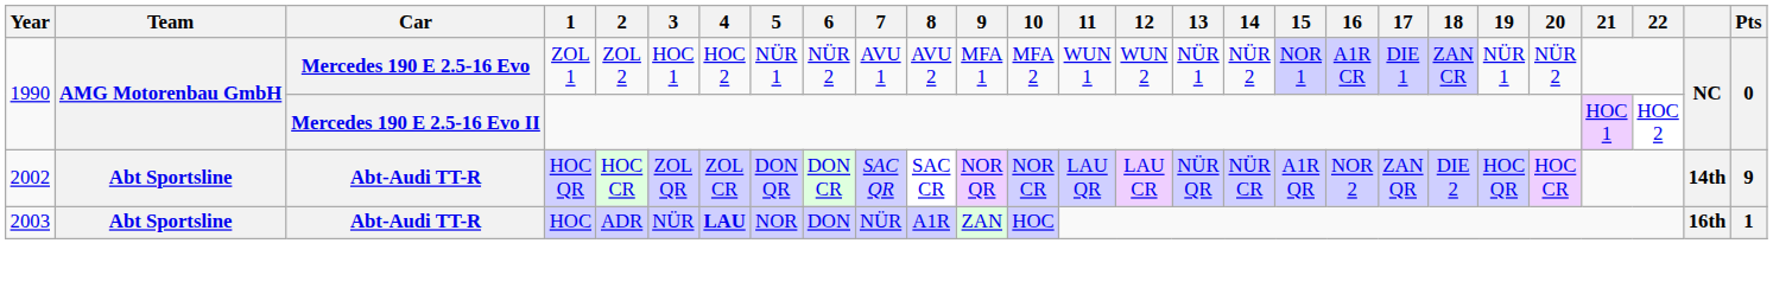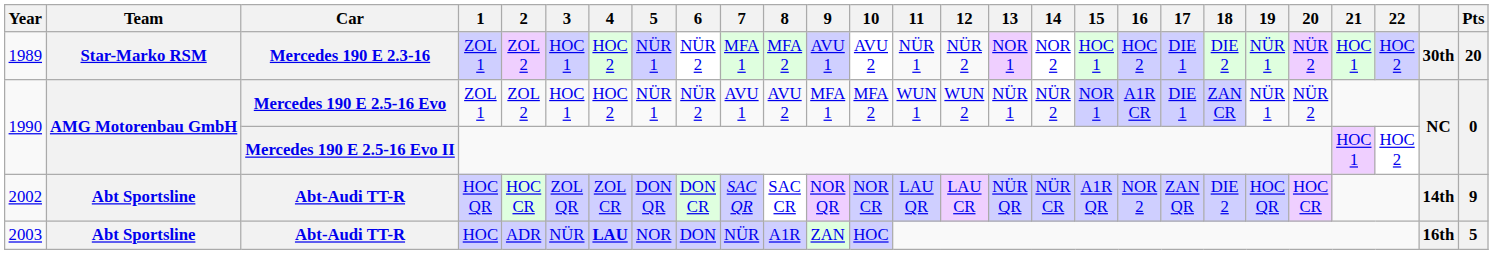 <table class="wikitable" border="1" style="text-align:center; font-size:85%;">
 <tr>
 <th>Year</th>
 <th>Team</th>
 <th>Car</th>
 <th>1</th>
 <th>2</th>
 <th>3</th>
 <th>4</th>
 <th>5</th>
 <th>6</th>
 <th>7</th>
 <th>8</th>
 <th>9</th>
 <th>10</th>
 <th>11</th>
 <th>12</th>
 <th>13</th>
 <th>14</th>
 <th>15</th>
 <th>16</th>
 <th>17</th>
 <th>18</th>
 <th>19</th>
 <th>20</th>
 <th>21</th>
 <th>22</th>
 <th></th>
 <th>Pts</th>
+</tr>
+<tr>
+<td><a href='#'>1989</a></td>
+<th nowrap><a href='#'>Star-Marko RSM</a></th>
+<th nowrap><a href='#'>Mercedes 190 E 2.3-16</a></th>
+<td style="background:#CFCFFF;"><a href='#'>ZOL<br>1</a><br></td>
+<td style="background:#EFCFFF;"><a href='#'>ZOL<br>2</a><br></td>
+<td style="background:#CFCFFF;"><a href='#'>HOC<br>1</a><br></td>
+<td style="background:#DFFFDF;"><a href='#'>HOC<br>2</a><br></td>
+<td style="background:#CFCFFF;"><a href='#'>NÜR<br>1</a><br></td>
+<td style="background:#FFFFFF;"><a href='#'>NÜR<br>2</a><br></td>
+<td style="background:#DFFFDF;"><a href='#'>MFA<br>1</a><br></td>
+<td style="background:#DFFFDF;"><a href='#'>MFA<br>2</a><br></td>
+<td style="background:#CFCFFF;"><a href='#'>AVU<br>1</a><br></td>
+<td style="background:#FFFFFF;"><a href='#'>AVU<br>2</a><br></td>
+<td><a href='#'>NÜR<br>1</a></td>
+<td><a href='#'>NÜR<br>2</a></td>
+<td style="background:#EFCFFF;"><a href='#'>NOR<br>1</a><br></td>
+<td style="background:#FFFFFF;"><a href='#'>NOR<br>2</a><br></td>
+<td style="background:#DFFFDF;"><a href='#'>HOC<br>1</a><br></td>
+<td style="background:#CFCFFF;"><a href='#'>HOC<br>2</a><br></td>
+<td style="background:#CFCFFF;"><a href='#'>DIE<br>1</a><br></td>
+<td style="background:#DFFFDF;"><a href='#'>DIE<br>2</a><br></td>
+<td style="background:#DFFFDF;"><a href='#'>NÜR<br>1</a><br></td>
+<td style="background:#EFCFFF;"><a href='#'>NÜR<br>2</a><br></td>
+<td style="background:#DFFFDF;"><a href='#'>HOC<br>1</a><br></td>
+<td style="background:#CFCFFF;"><a href='#'>HOC<br>2</a><br></td>
+<th>30th</th>
+<th>20</th>
 </tr>
 <tr>
 <td rowspan=2><a href='#'>1990</a></td>
 <th rowspan=2 nowrap><a href='#'>AMG Motorenbau GmbH</a></th>
 <th nowrap><a href='#'>Mercedes 190 E 2.5-16 Evo</a></th>
 <td><a href='#'>ZOL<br>1</a></td>
 <td><a href='#'>ZOL<br>2</a></td>
 <td><a href='#'>HOC<br>1</a></td>
 <td><a href='#'>HOC<br>2</a></td>
 <td><a href='#'>NÜR<br>1</a></td>
 <td><a href='#'>NÜR<br>2</a></td>
 <td><a href='#'>AVU<br>1</a></td>
 <td><a href='#'>AVU<br>2</a></td>
 <td><a href='#'>MFA<br>1</a></td>
 <td><a href='#'>MFA<br>2</a></td>
 <td><a href='#'>WUN<br>1</a></td>
 <td><a href='#'>WUN<br>2</a></td>
 <td><a href='#'>NÜR<br>1</a></td>
 <td><a href='#'>NÜR<br>2</a></td>
 <td style="background:#CFCFFF;"><a href='#'>NOR<br>1</a><br></td>
 <td style="background:#CFCFFF;"><a href='#'>A1R<br>CR</a><br></td>
 <td style="background:#CFCFFF;"><a href='#'>DIE<br>1</a><br></td>
 <td style="background:#CFCFFF;"><a href='#'>ZAN<br>CR</a><br></td>
 <td><a href='#'>NÜR<br>1</a></td>
 <td><a href='#'>NÜR<br>2</a></td>
 <td colspan=2></td>
 <th rowspan=2>NC</th>
 <th rowspan=2>0</th>
 </tr>
 <tr>
 <th nowrap><a href='#'>Mercedes 190 E 2.5-16 Evo II</a></th>
 <td colspan=20></td>
 <td style="background:#EFCFFF;"><a href='#'>HOC<br>1</a><br></td>
 <td style="background:#FFFFFF;"><a href='#'>HOC<br>2</a><br></td>
 </tr>
 <tr>
 <td><a href='#'>2002</a></td>
 <th nowrap><a href='#'>Abt Sportsline</a></th>
 <th nowrap><a href='#'>Abt-Audi TT-R</a></th>
 <td style="background:#CFCFFF;"><a href='#'>HOC<br>QR</a><br></td>
 <td style="background:#DFFFDF;"><a href='#'>HOC<br>CR</a><br></td>
 <td style="background:#CFCFFF;"><a href='#'>ZOL<br>QR</a><br></td>
 <td style="background:#CFCFFF;"><a href='#'>ZOL<br>CR</a><br></td>
 <td style="background:#CFCFFF;"><a href='#'>DON<br>QR</a><br></td>
 <td style="background:#DFFFDF;"><a href='#'>DON<br>CR</a><br></td>
 <td style="background:#CFCFFF;"><em><a href='#'>SAC<br>QR</a></em><br></td>
 <td style="background:#FFFFFF;"><a href='#'>SAC<br>CR</a><br></td>
 <td style="background:#EFCFFF;"><a href='#'>NOR<br>QR</a><br></td>
 <td style="background:#CFCFFF;"><a href='#'>NOR<br>CR</a><br></td>
 <td style="background:#CFCFFF;"><a href='#'>LAU<br>QR</a><br></td>
 <td style="background:#EFCFFF;"><a href='#'>LAU<br>CR</a><br></td>
 <td style="background:#CFCFFF;"><a href='#'>NÜR<br>QR</a><br></td>
 <td style="background:#CFCFFF;"><a href='#'>NÜR<br>CR</a><br></td>
 <td style="background:#CFCFFF;"><a href='#'>A1R<br>QR</a><br></td>
 <td style="background:#CFCFFF;"><a href='#'>NOR<br>2</a><br></td>
 <td style="background:#CFCFFF;"><a href='#'>ZAN<br>QR</a><br></td>
 <td style="background:#CFCFFF;"><a href='#'>DIE<br>2</a><br></td>
 <td style="background:#CFCFFF;"><a href='#'>HOC<br>QR</a><br></td>
 <td style="background:#EFCFFF;"><a href='#'>HOC<br>CR</a><br></td>
 <td colspan=2></td>
 <th>14th</th>
 <th>9</th>
 </tr>
 <tr>
 <td><a href='#'>2003</a></td>
 <th nowrap><a href='#'>Abt Sportsline</a></th>
 <th nowrap><a href='#'>Abt-Audi TT-R</a></th>
 <td style="background:#CFCFFF;"><a href='#'>HOC</a><br></td>
 <td style="background:#CFCFFF;"><a href='#'>ADR</a><br></td>
 <td style="background:#CFCFFF;"><a href='#'>NÜR</a><br></td>
 <td style="background:#CFCFFF;"><strong><a href='#'>LAU</a><br></strong></td>
 <td style="background:#CFCFFF;"><a href='#'>NOR</a><br></td>
 <td style="background:#CFCFFF;"><a href='#'>DON</a><br></td>
 <td style="background:#CFCFFF;"><a href='#'>NÜR</a><br></td>
 <td style="background:#CFCFFF;"><a href='#'>A1R</a><br></td>
 <td style="background:#DFFFDF;"><a href='#'>ZAN</a><br></td>
 <td style="background:#CFCFFF;"><a href='#'>HOC</a><br></td>
 <td colspan=12></td>
 <th>16th</th>
-<th>1</th>
+<th>5</th>
 </tr>
 </table>
